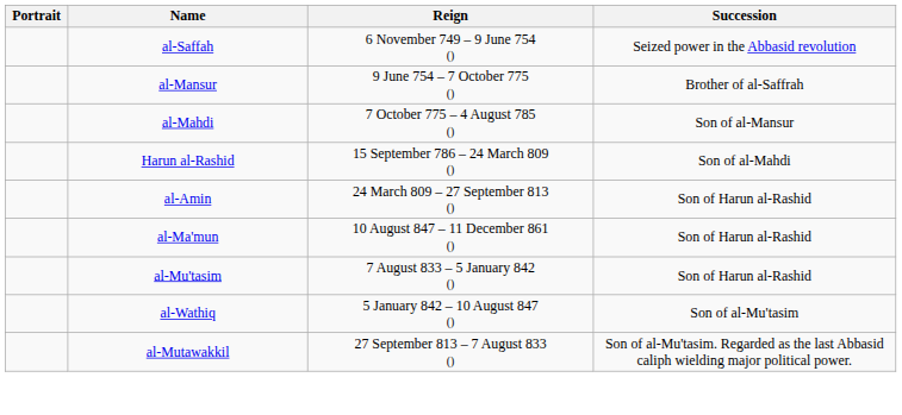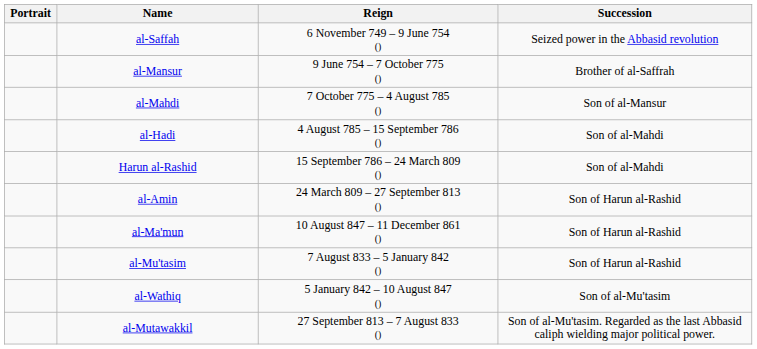 <table class="wikitable" style="text-align:center; width:80%;">
 <tr>
 <th width="7%">Portrait</th>
 <th width="27%">Name</th>
 <th width="32%">Reign</th>
 <th width="34%">Succession</th>
 </tr>
 <tr>
 <td></td>
 <td><a href='#'>al-Saffah</a></td>
 <td>6 November 749 – 9 June 754<br><small>()</small></td>
 <td>Seized power in the <a href='#'>Abbasid revolution</a></td>
 </tr>
 <tr>
 <td></td>
 <td><a href='#'>al-Mansur</a></td>
 <td>9 June 754 – 7 October 775<br><small>()</small></td>
 <td>Brother of al-Saffrah</td>
 </tr>
 <tr>
 <td></td>
 <td><a href='#'>al-Mahdi</a></td>
 <td>7 October 775 – 4 August 785<br><small>()</small></td>
 <td>Son of al-Mansur</td>
+</tr>
+<tr>
+<td></td>
+<td><a href='#'>al-Hadi</a></td>
+<td>4 August 785 – 15 September 786<br><small>()</small></td>
+<td>Son of al-Mahdi</td>
 </tr>
 <tr>
 <td></td>
 <td><a href='#'>Harun al-Rashid</a></td>
 <td>15 September 786 – 24 March 809<br><small>()</small></td>
 <td>Son of al-Mahdi</td>
 </tr>
 <tr>
 <td></td>
 <td><a href='#'>al-Amin</a></td>
 <td>24 March 809 – 27 September 813<br><small>()</small></td>
 <td>Son of Harun al-Rashid</td>
 </tr>
 <tr>
 <td></td>
 <td><a href='#'>al-Ma'mun</a></td>
 <td>10 August 847 – 11 December 861<br><small>()</small></td>
 <td>Son of Harun al-Rashid</td>
 </tr>
 <tr>
 <td></td>
 <td><a href='#'>al-Mu'tasim</a></td>
 <td>7 August 833 – 5 January 842<br><small>()</small></td>
 <td>Son of Harun al-Rashid</td>
 </tr>
 <tr>
 <td></td>
 <td><a href='#'>al-Wathiq</a></td>
 <td>5 January 842 – 10 August 847<br><small>()</small></td>
 <td>Son of al-Mu'tasim</td>
 </tr>
 <tr>
 <td></td>
 <td><a href='#'>al-Mutawakkil</a></td>
 <td>27 September 813 – 7 August 833<br><small>()</small></td>
 <td>Son of al-Mu'tasim. Regarded as the last Abbasid caliph wielding major political power.</td>
 </tr>
 </table>
